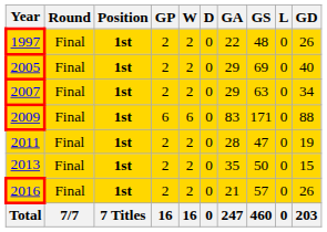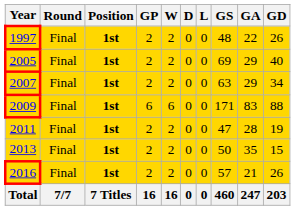 <table class="wikitable" style="text-align: center;">
 <tr>
 <th>Year</th>
 <th>Round</th>
 <th>Position</th>
 <th>GP</th>
 <th>W</th>
 <th>D</th>
+<th>L</th>
+<th>GS</th>
 <th>GA</th>
-<th>GS</th>
-<th>L</th>
 <th>GD</th>
 </tr>
 <tr bgcolor=gold>
 <td style="border: 3px solid red"> <a href='#'>1997</a></td>
 <td>Final</td>
 <td><strong>1st</strong></td>
 <td>2</td>
 <td>2</td>
 <td>0</td>
+<td>0</td>
+<td>48</td>
 <td>22</td>
-<td>48</td>
-<td>0</td>
 <td>26</td>
 </tr>
 <tr bgcolor=gold>
 <td style="border: 3px solid red"> <a href='#'>2005</a></td>
 <td>Final</td>
 <td><strong>1st</strong></td>
 <td>2</td>
 <td>2</td>
 <td>0</td>
+<td>0</td>
+<td>69</td>
 <td>29</td>
-<td>69</td>
-<td>0</td>
 <td>40</td>
 </tr>
 <tr bgcolor=gold>
 <td style="border: 3px solid red"> <a href='#'>2007</a></td>
 <td>Final</td>
 <td><strong>1st</strong></td>
 <td>2</td>
 <td>2</td>
 <td>0</td>
+<td>0</td>
+<td>63</td>
 <td>29</td>
-<td>63</td>
-<td>0</td>
 <td>34</td>
 </tr>
 <tr bgcolor=gold>
 <td style="border: 3px solid red"> <a href='#'>2009</a></td>
 <td>Final</td>
 <td><strong>1st</strong></td>
 <td>6</td>
 <td>6</td>
 <td>0</td>
+<td>0</td>
+<td>171</td>
 <td>83</td>
-<td>171</td>
-<td>0</td>
 <td>88</td>
 </tr>
 <tr bgcolor=gold>
 <td> <a href='#'>2011</a></td>
 <td>Final</td>
 <td><strong>1st</strong></td>
 <td>2</td>
 <td>2</td>
 <td>0</td>
+<td>0</td>
+<td>47</td>
 <td>28</td>
-<td>47</td>
-<td>0</td>
 <td>19</td>
 </tr>
 <tr bgcolor=gold>
 <td> <a href='#'>2013</a></td>
 <td>Final</td>
 <td><strong>1st</strong></td>
 <td>2</td>
 <td>2</td>
 <td>0</td>
+<td>0</td>
+<td>50</td>
 <td>35</td>
-<td>50</td>
-<td>0</td>
 <td>15</td>
 </tr>
 <tr bgcolor=gold>
 <td style="border: 3px solid red"> <a href='#'>2016</a></td>
 <td>Final</td>
 <td><strong>1st</strong></td>
 <td>2</td>
 <td>2</td>
 <td>0</td>
+<td>0</td>
+<td>57</td>
 <td>21</td>
-<td>57</td>
-<td>0</td>
 <td>26</td>
 </tr>
 <tr>
 <th>Total</th>
 <th>7/7</th>
 <th>7 Titles</th>
 <th>16</th>
 <th>16</th>
 <th>0</th>
+<th>0</th>
+<th>460</th>
 <th>247</th>
-<th>460</th>
-<th>0</th>
 <th>203</th>
 </tr>
 </table>
